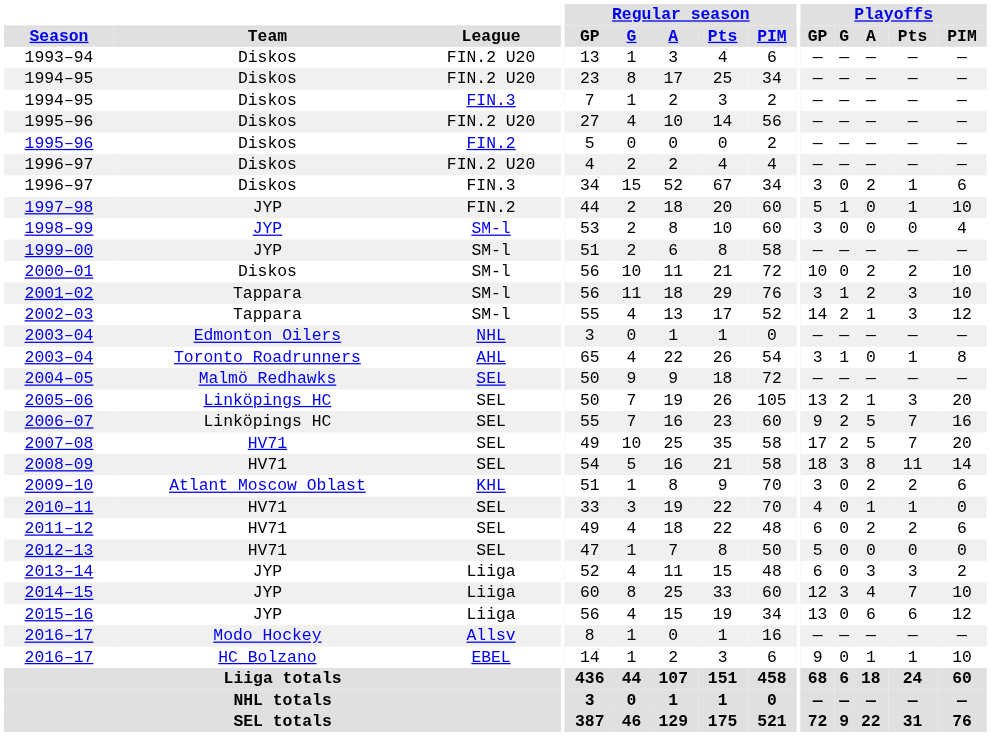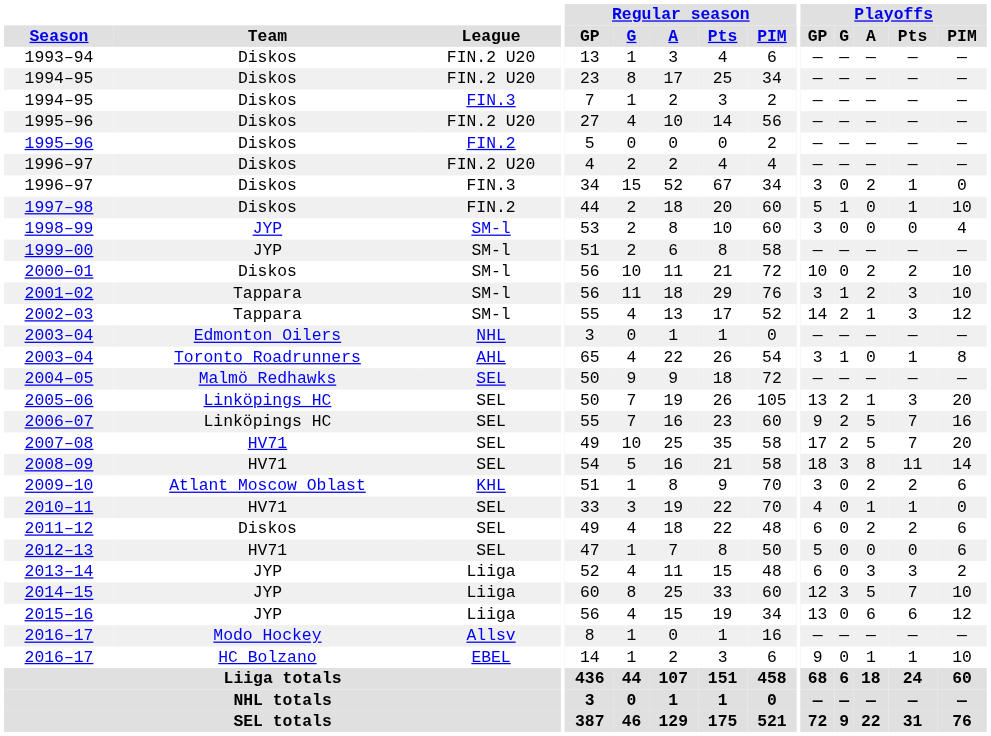 <table border="0" cellpadding="1" cellspacing="0" style="text-align:center; width:60em">
 <tr bgcolor="#e0e0e0">
 <th colspan="3" bgcolor="#ffffff"></th>
 <th rowspan="99" bgcolor="#ffffff"></th>
 <th colspan="5"><a href='#'>Regular season</a></th>
 <th rowspan="99" bgcolor="#ffffff"></th>
 <th colspan="5"><a href='#'>Playoffs</a></th>
 </tr>
 <tr bgcolor="#e0e0e0">
 <th><a href='#'>Season</a></th>
 <th>Team</th>
 <th>League</th>
 <th>GP</th>
 <th><a href='#'>G</a></th>
 <th><a href='#'>A</a></th>
 <th><a href='#'>Pts</a></th>
 <th><a href='#'>PIM</a></th>
 <th>GP</th>
 <th>G</th>
 <th>A</th>
 <th>Pts</th>
 <th>PIM</th>
 </tr>
 <tr>
 <td>1993–94</td>
 <td>Diskos</td>
 <td>FIN.2 U20</td>
 <td>13</td>
 <td>1</td>
 <td>3</td>
 <td>4</td>
 <td>6</td>
 <td>—</td>
 <td>—</td>
 <td>—</td>
 <td>—</td>
 <td>—</td>
 </tr>
 <tr bgcolor="#f0f0f0">
 <td>1994–95</td>
 <td>Diskos</td>
 <td>FIN.2 U20</td>
 <td>23</td>
 <td>8</td>
 <td>17</td>
 <td>25</td>
 <td>34</td>
 <td>—</td>
 <td>—</td>
 <td>—</td>
 <td>—</td>
 <td>—</td>
 </tr>
 <tr>
 <td>1994–95</td>
 <td>Diskos</td>
 <td><a href='#'>FIN.3</a></td>
 <td>7</td>
 <td>1</td>
 <td>2</td>
 <td>3</td>
 <td>2</td>
 <td>—</td>
 <td>—</td>
 <td>—</td>
 <td>—</td>
 <td>—</td>
 </tr>
 <tr bgcolor="#f0f0f0">
 <td>1995–96</td>
 <td>Diskos</td>
 <td>FIN.2 U20</td>
 <td>27</td>
 <td>4</td>
 <td>10</td>
 <td>14</td>
 <td>56</td>
 <td>—</td>
 <td>—</td>
 <td>—</td>
 <td>—</td>
 <td>—</td>
 </tr>
 <tr>
 <td><a href='#'>1995–96</a></td>
 <td>Diskos</td>
 <td><a href='#'>FIN.2</a></td>
 <td>5</td>
 <td>0</td>
 <td>0</td>
 <td>0</td>
 <td>2</td>
 <td>—</td>
 <td>—</td>
 <td>—</td>
 <td>—</td>
 <td>—</td>
 </tr>
 <tr bgcolor="#f0f0f0">
 <td>1996–97</td>
 <td>Diskos</td>
 <td>FIN.2 U20</td>
 <td>4</td>
 <td>2</td>
 <td>2</td>
 <td>4</td>
 <td>4</td>
 <td>—</td>
 <td>—</td>
 <td>—</td>
 <td>—</td>
 <td>—</td>
 </tr>
 <tr>
 <td>1996–97</td>
 <td>Diskos</td>
 <td>FIN.3</td>
 <td>34</td>
 <td>15</td>
 <td>52</td>
 <td>67</td>
 <td>34</td>
 <td>3</td>
 <td>0</td>
 <td>2</td>
 <td>1</td>
-<td>6</td>
+<td>0</td>
 </tr>
 <tr bgcolor="#f0f0f0">
 <td><a href='#'>1997–98</a></td>
-<td>JYP</td>
+<td>Diskos</td>
 <td>FIN.2</td>
 <td>44</td>
 <td>2</td>
 <td>18</td>
 <td>20</td>
 <td>60</td>
 <td>5</td>
 <td>1</td>
 <td>0</td>
 <td>1</td>
 <td>10</td>
 </tr>
 <tr>
 <td><a href='#'>1998–99</a></td>
 <td><a href='#'>JYP</a></td>
 <td><a href='#'>SM-l</a></td>
 <td>53</td>
 <td>2</td>
 <td>8</td>
 <td>10</td>
 <td>60</td>
 <td>3</td>
 <td>0</td>
 <td>0</td>
 <td>0</td>
 <td>4</td>
 </tr>
 <tr bgcolor="#f0f0f0">
 <td><a href='#'>1999–00</a></td>
 <td>JYP</td>
 <td>SM-l</td>
 <td>51</td>
 <td>2</td>
 <td>6</td>
 <td>8</td>
 <td>58</td>
 <td>—</td>
 <td>—</td>
 <td>—</td>
 <td>—</td>
 <td>—</td>
 </tr>
 <tr>
 <td><a href='#'>2000–01</a></td>
 <td>Diskos</td>
 <td>SM-l</td>
 <td>56</td>
 <td>10</td>
 <td>11</td>
 <td>21</td>
 <td>72</td>
 <td>10</td>
 <td>0</td>
 <td>2</td>
 <td>2</td>
 <td>10</td>
 </tr>
 <tr bgcolor="#f0f0f0">
 <td><a href='#'>2001–02</a></td>
 <td>Tappara</td>
 <td>SM-l</td>
 <td>56</td>
 <td>11</td>
 <td>18</td>
 <td>29</td>
 <td>76</td>
 <td>3</td>
 <td>1</td>
 <td>2</td>
 <td>3</td>
 <td>10</td>
 </tr>
 <tr>
 <td><a href='#'>2002–03</a></td>
 <td>Tappara</td>
 <td>SM-l</td>
 <td>55</td>
 <td>4</td>
 <td>13</td>
 <td>17</td>
 <td>52</td>
 <td>14</td>
 <td>2</td>
 <td>1</td>
 <td>3</td>
 <td>12</td>
 </tr>
 <tr bgcolor="#f0f0f0">
 <td><a href='#'>2003–04</a></td>
 <td><a href='#'>Edmonton Oilers</a></td>
 <td><a href='#'>NHL</a></td>
 <td>3</td>
 <td>0</td>
 <td>1</td>
 <td>1</td>
 <td>0</td>
 <td>—</td>
 <td>—</td>
 <td>—</td>
 <td>—</td>
 <td>—</td>
 </tr>
 <tr>
 <td><a href='#'>2003–04</a></td>
 <td><a href='#'>Toronto Roadrunners</a></td>
 <td><a href='#'>AHL</a></td>
 <td>65</td>
 <td>4</td>
 <td>22</td>
 <td>26</td>
 <td>54</td>
 <td>3</td>
 <td>1</td>
 <td>0</td>
 <td>1</td>
 <td>8</td>
 </tr>
 <tr bgcolor="#f0f0f0">
 <td><a href='#'>2004–05</a></td>
 <td><a href='#'>Malmö Redhawks</a></td>
 <td><a href='#'>SEL</a></td>
 <td>50</td>
 <td>9</td>
 <td>9</td>
 <td>18</td>
 <td>72</td>
 <td>—</td>
 <td>—</td>
 <td>—</td>
 <td>—</td>
 <td>—</td>
 </tr>
 <tr>
 <td><a href='#'>2005–06</a></td>
 <td><a href='#'>Linköpings HC</a></td>
 <td>SEL</td>
 <td>50</td>
 <td>7</td>
 <td>19</td>
 <td>26</td>
 <td>105</td>
 <td>13</td>
 <td>2</td>
 <td>1</td>
 <td>3</td>
 <td>20</td>
 </tr>
 <tr bgcolor="#f0f0f0">
 <td><a href='#'>2006–07</a></td>
 <td>Linköpings HC</td>
 <td>SEL</td>
 <td>55</td>
 <td>7</td>
 <td>16</td>
 <td>23</td>
 <td>60</td>
 <td>9</td>
 <td>2</td>
 <td>5</td>
 <td>7</td>
 <td>16</td>
 </tr>
 <tr>
 <td><a href='#'>2007–08</a></td>
 <td><a href='#'>HV71</a></td>
 <td>SEL</td>
 <td>49</td>
 <td>10</td>
 <td>25</td>
 <td>35</td>
 <td>58</td>
 <td>17</td>
 <td>2</td>
 <td>5</td>
 <td>7</td>
 <td>20</td>
 </tr>
 <tr bgcolor="#f0f0f0">
 <td><a href='#'>2008–09</a></td>
 <td>HV71</td>
 <td>SEL</td>
 <td>54</td>
 <td>5</td>
 <td>16</td>
 <td>21</td>
 <td>58</td>
 <td>18</td>
 <td>3</td>
 <td>8</td>
 <td>11</td>
 <td>14</td>
 </tr>
 <tr>
 <td><a href='#'>2009–10</a></td>
 <td><a href='#'>Atlant Moscow Oblast</a></td>
 <td><a href='#'>KHL</a></td>
 <td>51</td>
 <td>1</td>
 <td>8</td>
 <td>9</td>
 <td>70</td>
 <td>3</td>
 <td>0</td>
 <td>2</td>
 <td>2</td>
 <td>6</td>
 </tr>
 <tr bgcolor="#f0f0f0">
 <td><a href='#'>2010–11</a></td>
 <td>HV71</td>
 <td>SEL</td>
 <td>33</td>
 <td>3</td>
 <td>19</td>
 <td>22</td>
 <td>70</td>
 <td>4</td>
 <td>0</td>
 <td>1</td>
 <td>1</td>
 <td>0</td>
 </tr>
 <tr>
 <td><a href='#'>2011–12</a></td>
-<td>HV71</td>
+<td>Diskos</td>
 <td>SEL</td>
 <td>49</td>
 <td>4</td>
 <td>18</td>
 <td>22</td>
 <td>48</td>
 <td>6</td>
 <td>0</td>
 <td>2</td>
 <td>2</td>
 <td>6</td>
 </tr>
 <tr bgcolor="#f0f0f0">
 <td><a href='#'>2012–13</a></td>
 <td>HV71</td>
 <td>SEL</td>
 <td>47</td>
 <td>1</td>
 <td>7</td>
 <td>8</td>
 <td>50</td>
 <td>5</td>
 <td>0</td>
 <td>0</td>
 <td>0</td>
-<td>0</td>
+<td>6</td>
 </tr>
 <tr>
 <td><a href='#'>2013–14</a></td>
 <td>JYP</td>
 <td>Liiga</td>
 <td>52</td>
 <td>4</td>
 <td>11</td>
 <td>15</td>
 <td>48</td>
 <td>6</td>
 <td>0</td>
 <td>3</td>
 <td>3</td>
 <td>2</td>
 </tr>
 <tr bgcolor="#f0f0f0">
 <td><a href='#'>2014–15</a></td>
 <td>JYP</td>
 <td>Liiga</td>
 <td>60</td>
 <td>8</td>
 <td>25</td>
 <td>33</td>
 <td>60</td>
 <td>12</td>
 <td>3</td>
-<td>4</td>
+<td>5</td>
 <td>7</td>
 <td>10</td>
 </tr>
 <tr>
 <td><a href='#'>2015–16</a></td>
 <td>JYP</td>
 <td>Liiga</td>
 <td>56</td>
 <td>4</td>
 <td>15</td>
 <td>19</td>
 <td>34</td>
 <td>13</td>
 <td>0</td>
 <td>6</td>
 <td>6</td>
 <td>12</td>
 </tr>
 <tr bgcolor="#f0f0f0">
 <td><a href='#'>2016–17</a></td>
 <td><a href='#'>Modo Hockey</a></td>
 <td><a href='#'>Allsv</a></td>
 <td>8</td>
 <td>1</td>
 <td>0</td>
 <td>1</td>
 <td>16</td>
 <td>—</td>
 <td>—</td>
 <td>—</td>
 <td>—</td>
 <td>—</td>
 </tr>
 <tr>
 <td><a href='#'>2016–17</a></td>
 <td><a href='#'>HC Bolzano</a></td>
 <td><a href='#'>EBEL</a></td>
 <td>14</td>
 <td>1</td>
 <td>2</td>
 <td>3</td>
 <td>6</td>
 <td>9</td>
 <td>0</td>
 <td>1</td>
 <td>1</td>
 <td>10</td>
 </tr>
 <tr bgcolor="#e0e0e0">
 <th colspan="3">Liiga totals</th>
 <th>436</th>
 <th>44</th>
 <th>107</th>
 <th>151</th>
 <th>458</th>
 <th>68</th>
 <th>6</th>
 <th>18</th>
 <th>24</th>
 <th>60</th>
 </tr>
 <tr bgcolor="#e0e0e0">
 <th colspan="3">NHL totals</th>
 <th>3</th>
 <th>0</th>
 <th>1</th>
 <th>1</th>
 <th>0</th>
 <th>—</th>
 <th>—</th>
 <th>—</th>
 <th>—</th>
 <th>—</th>
 </tr>
 <tr bgcolor="#e0e0e0">
 <th colspan="3">SEL totals</th>
 <th>387</th>
 <th>46</th>
 <th>129</th>
 <th>175</th>
 <th>521</th>
 <th>72</th>
 <th>9</th>
 <th>22</th>
 <th>31</th>
 <th>76</th>
 </tr>
 </table>
